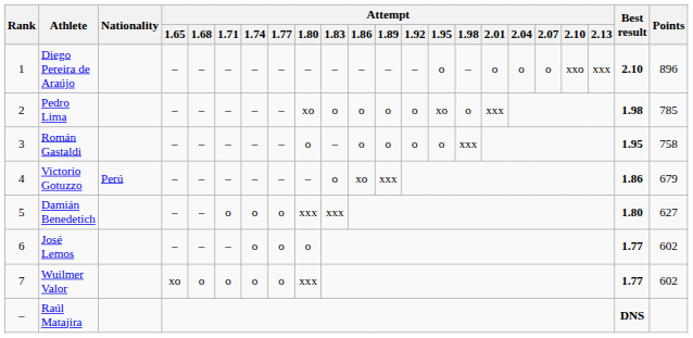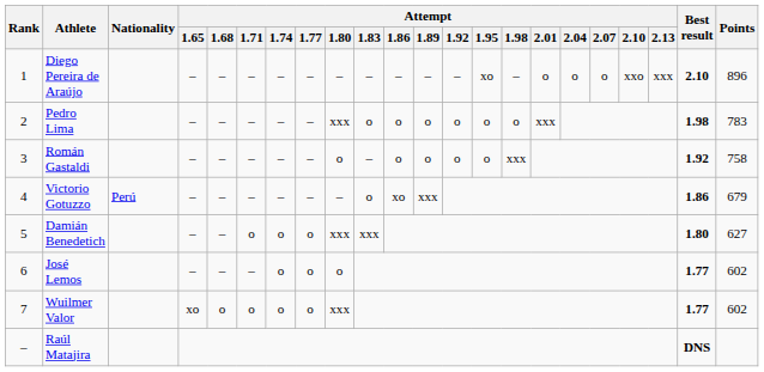 <table class="wikitable"  style="width:35em; font-size:95%; text-align:center;">
 <tr>
 <th rowspan=2>Rank</th>
 <th rowspan="2" style="width:150px;">Athlete</th>
 <th rowspan="2" style="width:100px;">Nationality</th>
 <th colspan="17" style="width:600px;">Attempt</th>
 <th rowspan="2" style="width:80px;">Best result</th>
 <th rowspan=2>Points</th>
 </tr>
 <tr>
 <th>1.65</th>
 <th>1.68</th>
 <th>1.71</th>
 <th>1.74</th>
 <th>1.77</th>
 <th>1.80</th>
 <th>1.83</th>
 <th>1.86</th>
 <th>1.89</th>
 <th>1.92</th>
 <th>1.95</th>
 <th>1.98</th>
 <th>2.01</th>
 <th>2.04</th>
 <th>2.07</th>
 <th>2.10</th>
 <th>2.13</th>
 </tr>
 <tr>
 <td>1</td>
 <td align=left><a href='#'>Diego Pereira de Araújo</a></td>
 <td align=left></td>
 <td>–</td>
 <td>–</td>
 <td>–</td>
 <td>–</td>
 <td>–</td>
 <td>–</td>
 <td>–</td>
 <td>–</td>
 <td>–</td>
 <td>–</td>
-<td>o</td>
+<td>xo</td>
 <td>–</td>
 <td>o</td>
 <td>o</td>
 <td>o</td>
 <td>xxo</td>
 <td>xxx</td>
 <td><strong>2.10</strong></td>
 <td>896</td>
 </tr>
 <tr>
 <td>2</td>
 <td align=left><a href='#'>Pedro Lima</a></td>
 <td align=left></td>
 <td>–</td>
 <td>–</td>
 <td>–</td>
 <td>–</td>
 <td>–</td>
-<td>xo</td>
+<td>xxx</td>
 <td>o</td>
 <td>o</td>
 <td>o</td>
 <td>o</td>
-<td>xo</td>
+<td>o</td>
 <td>o</td>
 <td>xxx</td>
 <td colspan=4></td>
 <td><strong>1.98</strong></td>
-<td>785</td>
+<td>783</td>
 </tr>
 <tr>
 <td>3</td>
 <td align=left><a href='#'>Román Gastaldi</a></td>
 <td align=left></td>
 <td>–</td>
 <td>–</td>
 <td>–</td>
 <td>–</td>
 <td>–</td>
 <td>o</td>
 <td>–</td>
 <td>o</td>
 <td>o</td>
 <td>o</td>
 <td>o</td>
 <td>xxx</td>
 <td colspan=5></td>
-<td><strong>1.95</strong></td>
+<td><strong>1.92</strong></td>
 <td>758</td>
 </tr>
 <tr>
 <td>4</td>
 <td align=left><a href='#'>Victorio Gotuzzo</a></td>
 <td align=left> <a href='#'>Perú</a></td>
 <td>–</td>
 <td>–</td>
 <td>–</td>
 <td>–</td>
 <td>–</td>
 <td>–</td>
 <td>o</td>
 <td>xo</td>
 <td>xxx</td>
 <td colspan=8></td>
 <td><strong>1.86</strong></td>
 <td>679</td>
 </tr>
 <tr>
 <td>5</td>
 <td align=left><a href='#'>Damián Benedetich</a></td>
 <td align=left></td>
 <td>–</td>
 <td>–</td>
 <td>o</td>
 <td>o</td>
 <td>o</td>
 <td>xxx</td>
 <td>xxx</td>
 <td colspan=10></td>
 <td><strong>1.80</strong></td>
 <td>627</td>
 </tr>
 <tr>
 <td>6</td>
 <td align=left><a href='#'>José Lemos</a></td>
 <td align=left></td>
 <td>–</td>
 <td>–</td>
 <td>–</td>
 <td>o</td>
 <td>o</td>
 <td>o</td>
 <td colspan=11></td>
 <td><strong>1.77</strong></td>
 <td>602</td>
 </tr>
 <tr>
 <td>7</td>
 <td align=left><a href='#'>Wuilmer Valor</a></td>
 <td align=left></td>
 <td>xo</td>
 <td>o</td>
 <td>o</td>
 <td>o</td>
 <td>o</td>
 <td>xxx</td>
 <td colspan=11></td>
 <td><strong>1.77</strong></td>
 <td>602</td>
 </tr>
 <tr>
 <td>–</td>
 <td align=left><a href='#'>Raúl Matajira</a></td>
 <td align=left></td>
 <td colspan=17></td>
 <td><strong>DNS</strong></td>
 <td></td>
 </tr>
 </table>
